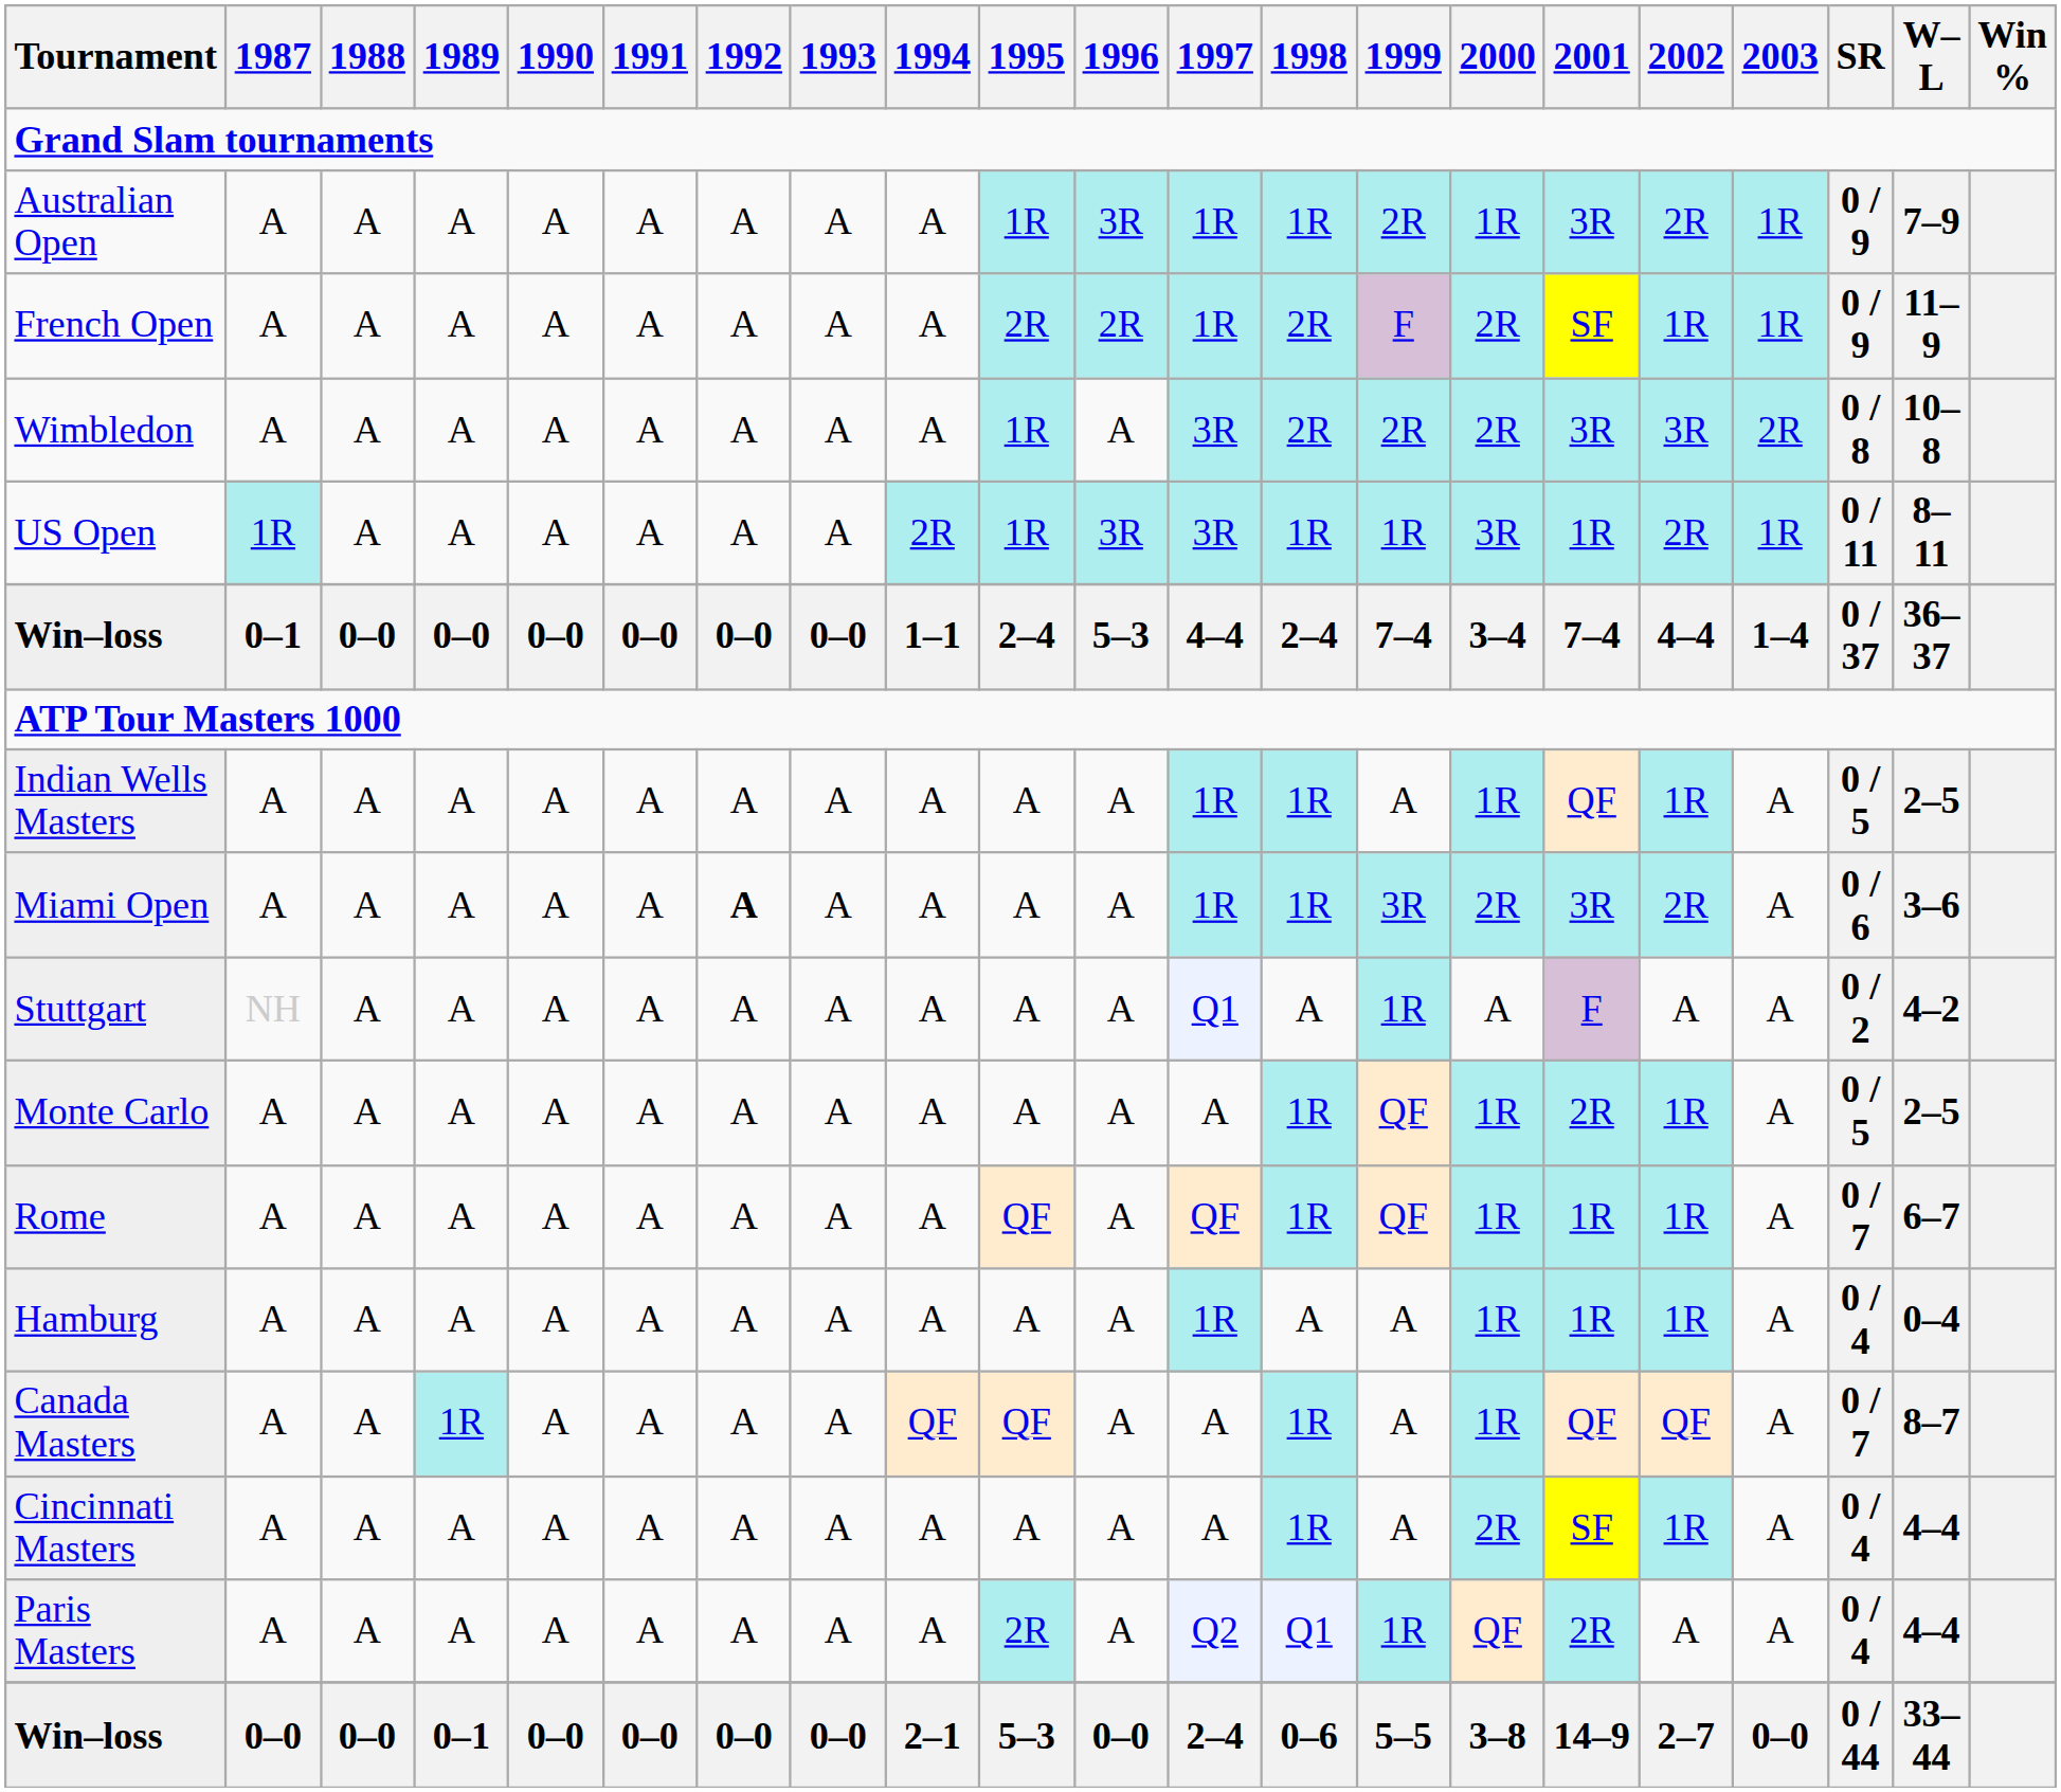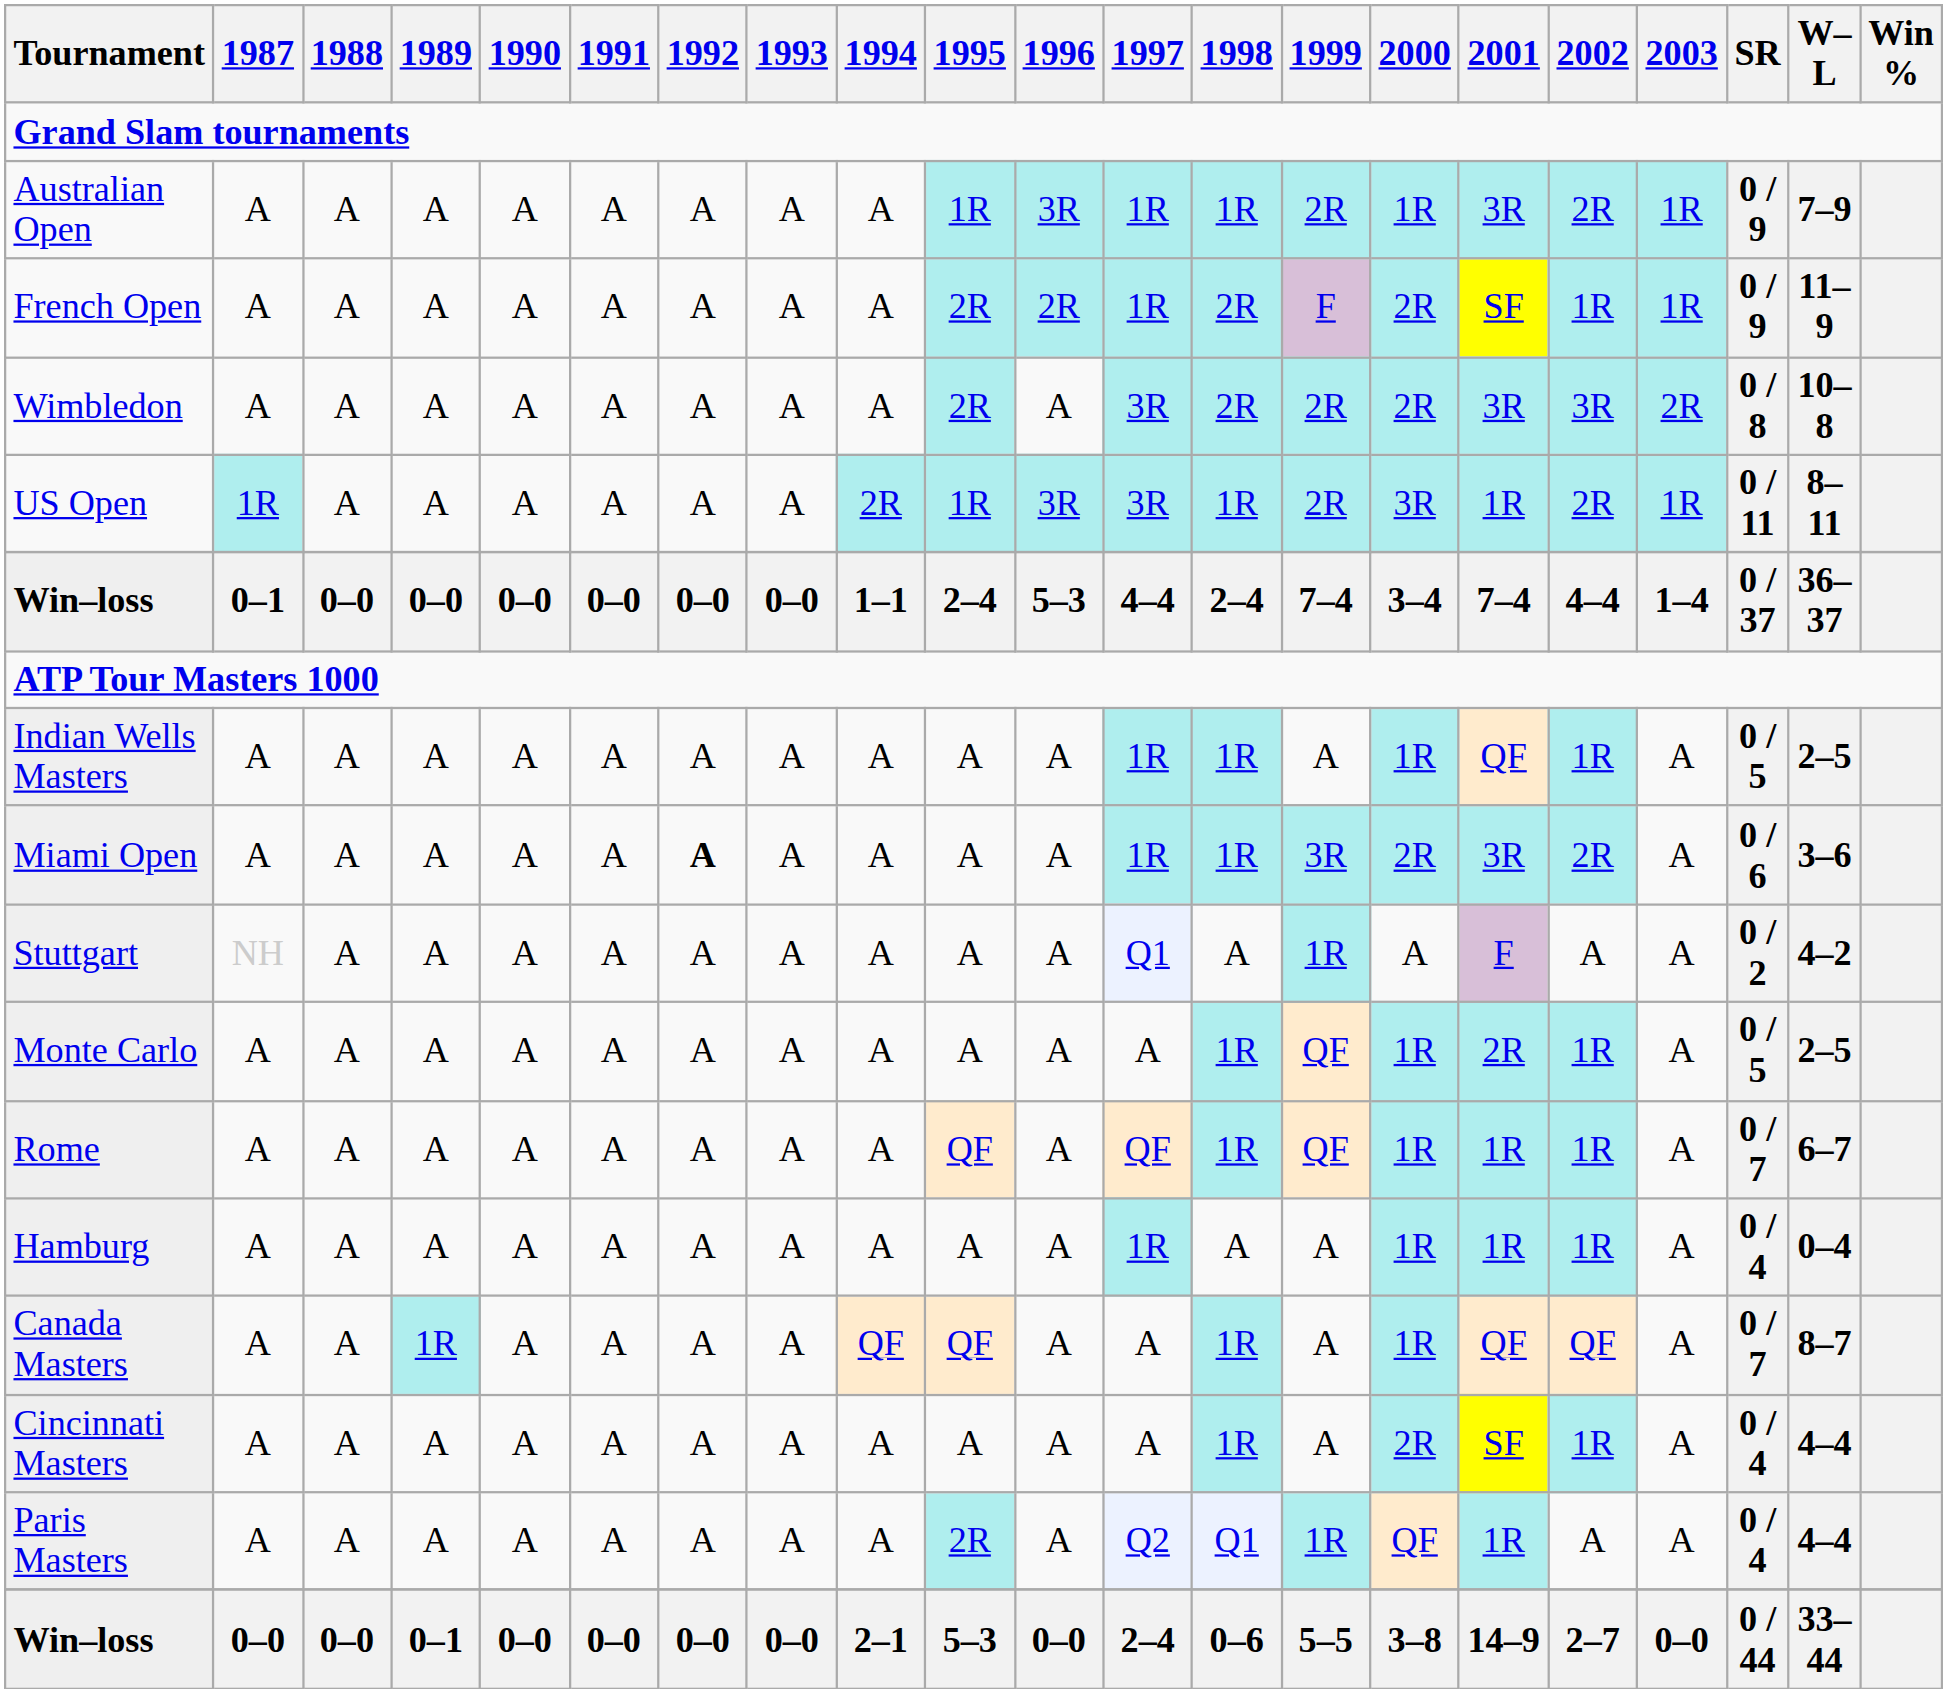 <table class=wikitable style=text-align:center>
 <tr>
 <th>Tournament</th>
 <th><a href='#'>1987</a></th>
 <th><a href='#'>1988</a></th>
 <th><a href='#'>1989</a></th>
 <th><a href='#'>1990</a></th>
 <th><a href='#'>1991</a></th>
 <th><a href='#'>1992</a></th>
 <th><a href='#'>1993</a></th>
 <th><a href='#'>1994</a></th>
 <th><a href='#'>1995</a></th>
 <th><a href='#'>1996</a></th>
 <th><a href='#'>1997</a></th>
 <th><a href='#'>1998</a></th>
 <th><a href='#'>1999</a></th>
 <th><a href='#'>2000</a></th>
 <th><a href='#'>2001</a></th>
 <th><a href='#'>2002</a></th>
 <th><a href='#'>2003</a></th>
 <th>SR</th>
 <th>W–L</th>
 <th>Win %</th>
 </tr>
 <tr>
 <td colspan=25 style=text-align:left><a href='#'><strong>Grand Slam tournaments</strong></a></td>
 </tr>
 <tr>
 <td align=left><a href='#'>Australian Open</a></td>
 <td>A</td>
 <td>A</td>
 <td>A</td>
 <td>A</td>
 <td>A</td>
 <td>A</td>
 <td>A</td>
 <td>A</td>
 <td style=background:#afeeee><a href='#'>1R</a></td>
 <td style=background:#afeeee><a href='#'>3R</a></td>
 <td style=background:#afeeee><a href='#'>1R</a></td>
 <td style=background:#afeeee><a href='#'>1R</a></td>
 <td style=background:#afeeee><a href='#'>2R</a></td>
 <td style=background:#afeeee><a href='#'>1R</a></td>
 <td style=background:#afeeee><a href='#'>3R</a></td>
 <td style=background:#afeeee><a href='#'>2R</a></td>
 <td style=background:#afeeee><a href='#'>1R</a></td>
 <th>0 / 9</th>
 <th>7–9</th>
 <th></th>
 </tr>
 <tr>
 <td align=left><a href='#'>French Open</a></td>
 <td>A</td>
 <td>A</td>
 <td>A</td>
 <td>A</td>
 <td>A</td>
 <td>A</td>
 <td>A</td>
 <td>A</td>
 <td style=background:#afeeee><a href='#'>2R</a></td>
 <td style=background:#afeeee><a href='#'>2R</a></td>
 <td style=background:#afeeee><a href='#'>1R</a></td>
 <td style=background:#afeeee><a href='#'>2R</a></td>
 <td style=background:thistle><a href='#'>F</a></td>
 <td style=background:#afeeee><a href='#'>2R</a></td>
 <td style=background:yellow><a href='#'>SF</a></td>
 <td style=background:#afeeee><a href='#'>1R</a></td>
 <td style=background:#afeeee><a href='#'>1R</a></td>
 <th>0 / 9</th>
 <th>11–9</th>
 <th></th>
 </tr>
 <tr>
 <td align=left><a href='#'>Wimbledon</a></td>
 <td>A</td>
 <td>A</td>
 <td>A</td>
 <td>A</td>
 <td>A</td>
 <td>A</td>
 <td>A</td>
 <td>A</td>
-<td style=background:#afeeee><a href='#'>1R</a></td>
+<td style=background:#afeeee><a href='#'>2R</a></td>
 <td>A</td>
 <td style=background:#afeeee><a href='#'>3R</a></td>
 <td style=background:#afeeee><a href='#'>2R</a></td>
 <td style=background:#afeeee><a href='#'>2R</a></td>
 <td style=background:#afeeee><a href='#'>2R</a></td>
 <td style=background:#afeeee><a href='#'>3R</a></td>
 <td style=background:#afeeee><a href='#'>3R</a></td>
 <td style=background:#afeeee><a href='#'>2R</a></td>
 <th>0 / 8</th>
 <th>10–8</th>
 <th></th>
 </tr>
 <tr>
 <td align=left><a href='#'>US Open</a></td>
 <td style=background:#afeeee><a href='#'>1R</a></td>
 <td>A</td>
 <td>A</td>
 <td>A</td>
 <td>A</td>
 <td>A</td>
 <td>A</td>
 <td style=background:#afeeee><a href='#'>2R</a></td>
 <td style=background:#afeeee><a href='#'>1R</a></td>
 <td style=background:#afeeee><a href='#'>3R</a></td>
 <td style=background:#afeeee><a href='#'>3R</a></td>
 <td style=background:#afeeee><a href='#'>1R</a></td>
-<td style=background:#afeeee><a href='#'>1R</a></td>
+<td style=background:#afeeee><a href='#'>2R</a></td>
 <td style=background:#afeeee><a href='#'>3R</a></td>
 <td style=background:#afeeee><a href='#'>1R</a></td>
 <td style=background:#afeeee><a href='#'>2R</a></td>
 <td style=background:#afeeee><a href='#'>1R</a></td>
 <th>0 / 11</th>
 <th>8–11</th>
 <th></th>
 </tr>
 <tr>
 </tr>
 <tr style=font-weight:bold;background:#efefef>
 <td style=text-align:left>Win–loss</td>
 <th>0–1</th>
 <th>0–0</th>
 <th>0–0</th>
 <th>0–0</th>
 <th>0–0</th>
 <th>0–0</th>
 <th>0–0</th>
 <th>1–1</th>
 <th>2–4</th>
 <th>5–3</th>
 <th>4–4</th>
 <th>2–4</th>
 <th>7–4</th>
 <th>3–4</th>
 <th>7–4</th>
 <th>4–4</th>
 <th>1–4</th>
 <th>0 / 37</th>
 <th>36–37</th>
 <th></th>
 </tr>
 <tr>
 <td colspan=25 style=text-align:left><strong><a href='#'>ATP Tour Masters 1000</a></strong></td>
 </tr>
 <tr>
 <td bgcolor=efefef align=left><a href='#'>Indian Wells Masters</a></td>
 <td>A</td>
 <td>A</td>
 <td>A</td>
 <td>A</td>
 <td>A</td>
 <td>A</td>
 <td>A</td>
 <td>A</td>
 <td>A</td>
 <td>A</td>
 <td bgcolor=afeeee><a href='#'>1R</a></td>
 <td bgcolor=afeeee><a href='#'>1R</a></td>
 <td>A</td>
 <td bgcolor=afeeee><a href='#'>1R</a></td>
 <td bgcolor=ffebcd><a href='#'>QF</a></td>
 <td bgcolor=afeeee><a href='#'>1R</a></td>
 <td>A</td>
 <th>0 / 5</th>
 <th>2–5</th>
 <th></th>
 </tr>
 <tr>
 <td bgcolor=efefef align=left><a href='#'>Miami Open</a></td>
 <td>A</td>
 <td>A</td>
 <td>A</td>
 <td>A</td>
 <td>A</td>
 <td><strong>A</strong></td>
 <td>A</td>
 <td>A</td>
 <td>A</td>
 <td>A</td>
 <td bgcolor=afeeee><a href='#'>1R</a></td>
 <td bgcolor=afeeee><a href='#'>1R</a></td>
 <td bgcolor=afeeee><a href='#'>3R</a></td>
 <td bgcolor=afeeee><a href='#'>2R</a></td>
 <td bgcolor=afeeee><a href='#'>3R</a></td>
 <td bgcolor=afeeee><a href='#'>2R</a></td>
 <td>A</td>
 <th>0 / 6</th>
 <th>3–6</th>
 <th></th>
 </tr>
 <tr>
 <td bgcolor=efefef align=left><a href='#'>Stuttgart</a></td>
 <td colspan=1 style=color:#cccccc>NH</td>
 <td>A</td>
 <td>A</td>
 <td>A</td>
 <td>A</td>
 <td>A</td>
 <td>A</td>
 <td>A</td>
 <td>A</td>
 <td>A</td>
 <td bgcolor=ecf2ff><a href='#'>Q1</a></td>
 <td>A</td>
 <td bgcolor=afeeee><a href='#'>1R</a></td>
 <td>A</td>
 <td bgcolor=thistle><a href='#'>F</a></td>
 <td>A</td>
 <td>A</td>
 <th>0 / 2</th>
 <th>4–2</th>
 <th></th>
 </tr>
 <tr>
 <td bgcolor=efefef align=left><a href='#'>Monte Carlo</a></td>
 <td>A</td>
 <td>A</td>
 <td>A</td>
 <td>A</td>
 <td>A</td>
 <td>A</td>
 <td>A</td>
 <td>A</td>
 <td>A</td>
 <td>A</td>
 <td>A</td>
 <td bgcolor=afeeee><a href='#'>1R</a></td>
 <td bgcolor=ffebcd><a href='#'>QF</a></td>
 <td bgcolor=afeeee><a href='#'>1R</a></td>
 <td bgcolor=afeeee><a href='#'>2R</a></td>
 <td bgcolor=afeeee><a href='#'>1R</a></td>
 <td>A</td>
 <th>0 / 5</th>
 <th>2–5</th>
 <th></th>
 </tr>
 <tr>
 <td bgcolor=efefef align=left><a href='#'>Rome</a></td>
 <td>A</td>
 <td>A</td>
 <td>A</td>
 <td>A</td>
 <td>A</td>
 <td>A</td>
 <td>A</td>
 <td>A</td>
 <td bgcolor=ffebcd><a href='#'>QF</a></td>
 <td>A</td>
 <td bgcolor=ffebcd><a href='#'>QF</a></td>
 <td bgcolor=afeeee><a href='#'>1R</a></td>
 <td bgcolor=ffebcd><a href='#'>QF</a></td>
 <td bgcolor=afeeee><a href='#'>1R</a></td>
 <td bgcolor=afeeee><a href='#'>1R</a></td>
 <td bgcolor=afeeee><a href='#'>1R</a></td>
 <td>A</td>
 <th>0 / 7</th>
 <th>6–7</th>
 <th></th>
 </tr>
 <tr>
 <td bgcolor=efefef align=left><a href='#'>Hamburg</a></td>
 <td>A</td>
 <td>A</td>
 <td>A</td>
 <td>A</td>
 <td>A</td>
 <td>A</td>
 <td>A</td>
 <td>A</td>
 <td>A</td>
 <td>A</td>
 <td bgcolor=afeeee><a href='#'>1R</a></td>
 <td>A</td>
 <td>A</td>
 <td bgcolor=afeeee><a href='#'>1R</a></td>
 <td bgcolor=afeeee><a href='#'>1R</a></td>
 <td bgcolor=afeeee><a href='#'>1R</a></td>
 <td>A</td>
 <th>0 / 4</th>
 <th>0–4</th>
 <th></th>
 </tr>
 <tr>
 <td bgcolor=efefef align=left><a href='#'>Canada Masters</a></td>
 <td>A</td>
 <td>A</td>
 <td bgcolor=afeeee><a href='#'>1R</a></td>
 <td>A</td>
 <td>A</td>
 <td>A</td>
 <td>A</td>
 <td bgcolor=ffebcd><a href='#'>QF</a></td>
 <td bgcolor=ffebcd><a href='#'>QF</a></td>
 <td>A</td>
 <td>A</td>
 <td bgcolor=afeeee><a href='#'>1R</a></td>
 <td>A</td>
 <td bgcolor=afeeee><a href='#'>1R</a></td>
 <td bgcolor=ffebcd><a href='#'>QF</a></td>
 <td bgcolor=ffebcd><a href='#'>QF</a></td>
 <td>A</td>
 <th>0 / 7</th>
 <th>8–7</th>
 <th></th>
 </tr>
 <tr>
 <td bgcolor=efefef align=left><a href='#'>Cincinnati Masters</a></td>
 <td>A</td>
 <td>A</td>
 <td>A</td>
 <td>A</td>
 <td>A</td>
 <td>A</td>
 <td>A</td>
 <td>A</td>
 <td>A</td>
 <td>A</td>
 <td>A</td>
 <td bgcolor=afeeee><a href='#'>1R</a></td>
 <td>A</td>
 <td bgcolor=afeeee><a href='#'>2R</a></td>
 <td bgcolor=yellow><a href='#'>SF</a></td>
 <td bgcolor=afeeee><a href='#'>1R</a></td>
 <td>A</td>
 <th>0 / 4</th>
 <th>4–4</th>
 <th></th>
 </tr>
 <tr>
 <td bgcolor=efefef align=left><a href='#'>Paris Masters</a></td>
 <td>A</td>
 <td>A</td>
 <td>A</td>
 <td>A</td>
 <td>A</td>
 <td>A</td>
 <td>A</td>
 <td>A</td>
 <td bgcolor=afeeee><a href='#'>2R</a></td>
 <td>A</td>
 <td bgcolor=ecf2ff><a href='#'>Q2</a></td>
 <td bgcolor=ecf2ff><a href='#'>Q1</a></td>
 <td bgcolor=afeeee><a href='#'>1R</a></td>
 <td bgcolor=ffebcd><a href='#'>QF</a></td>
-<td bgcolor=afeeee><a href='#'>2R</a></td>
+<td bgcolor=afeeee><a href='#'>1R</a></td>
 <td>A</td>
 <td>A</td>
 <th>0 / 4</th>
 <th>4–4</th>
 <th></th>
 </tr>
 <tr>
 </tr>
 <tr style=font-weight:bold;background:#efefef>
 <td style=text-align:left>Win–loss</td>
 <th>0–0</th>
 <th>0–0</th>
 <th>0–1</th>
 <th>0–0</th>
 <th>0–0</th>
 <th>0–0</th>
 <th>0–0</th>
 <th>2–1</th>
 <th>5–3</th>
 <th>0–0</th>
 <th>2–4</th>
 <th>0–6</th>
 <th>5–5</th>
 <th>3–8</th>
 <th>14–9</th>
 <th>2–7</th>
 <th>0–0</th>
 <th>0 / 44</th>
 <th>33–44</th>
 <th></th>
 </tr>
 </table>
